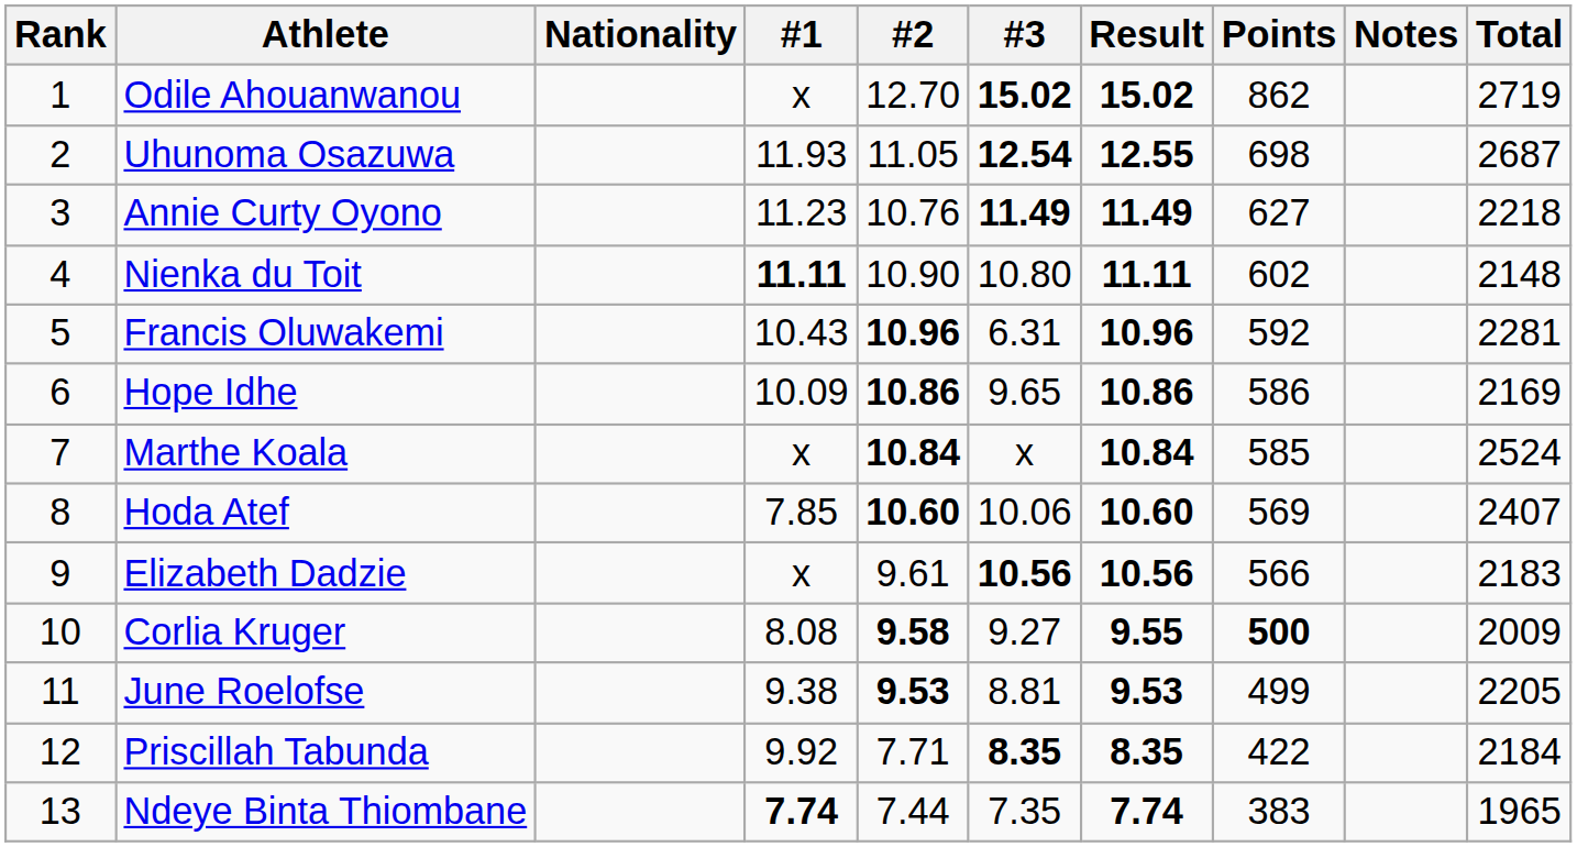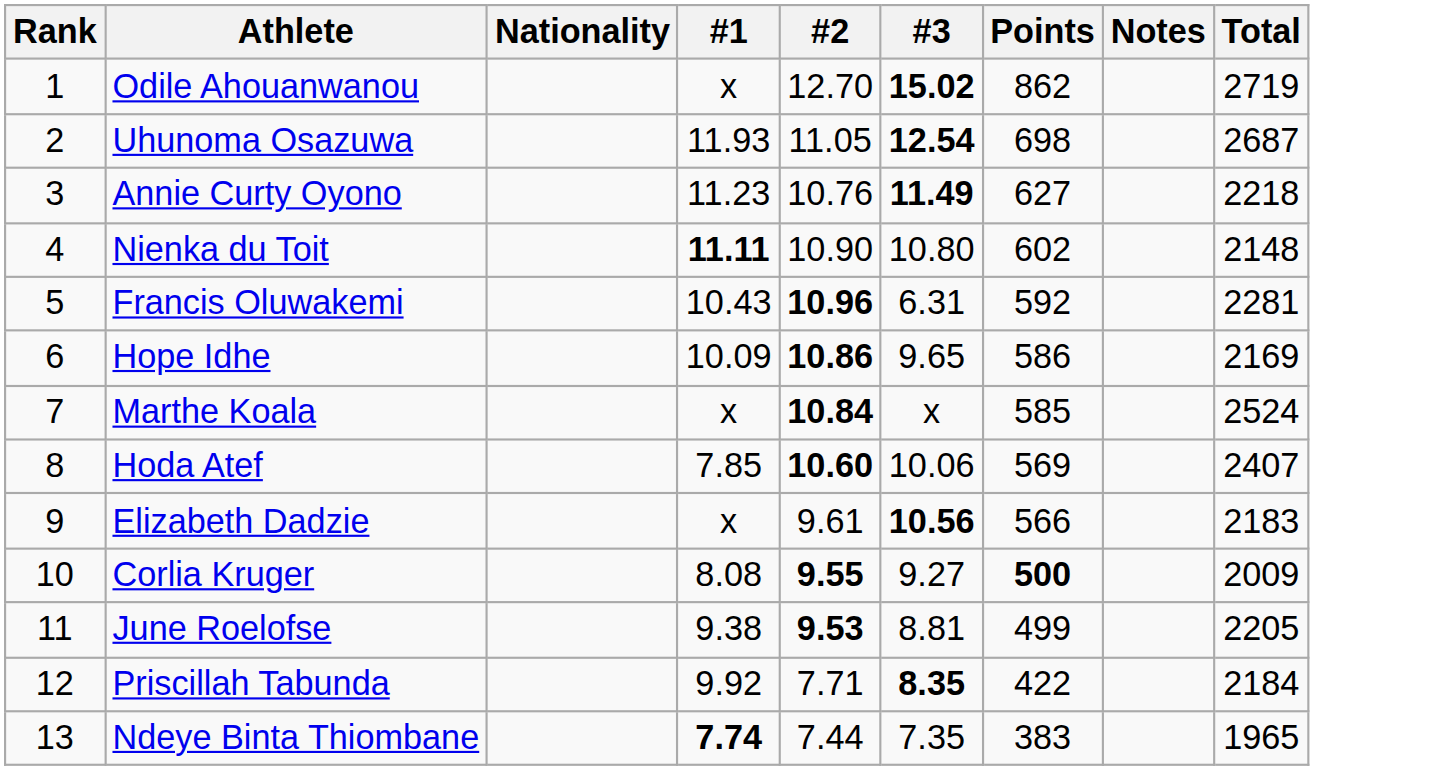 <table class="wikitable sortable" style="text-align:center">
 <tr>
 <th>Rank</th>
 <th>Athlete</th>
 <th>Nationality</th>
 <th>#1</th>
 <th>#2</th>
 <th>#3</th>
-<th>Result</th>
 <th>Points</th>
 <th>Notes</th>
 <th>Total</th>
 </tr>
 <tr>
 <td>1</td>
 <td align=left><a href='#'>Odile Ahouanwanou</a></td>
 <td align=left></td>
 <td>x</td>
 <td>12.70</td>
-<td><strong>15.02</strong></td>
 <td><strong>15.02</strong></td>
 <td>862</td>
 <td></td>
 <td>2719</td>
 </tr>
 <tr>
 <td>2</td>
 <td align=left><a href='#'>Uhunoma Osazuwa</a></td>
 <td align=left></td>
 <td>11.93</td>
 <td>11.05</td>
 <td><strong>12.54</strong></td>
-<td><strong>12.55</strong></td>
 <td>698</td>
 <td></td>
 <td>2687</td>
 </tr>
 <tr>
 <td>3</td>
 <td align=left><a href='#'>Annie Curty Oyono</a></td>
 <td align=left></td>
 <td>11.23</td>
 <td>10.76</td>
-<td><strong>11.49</strong></td>
 <td><strong>11.49</strong></td>
 <td>627</td>
 <td></td>
 <td>2218</td>
 </tr>
 <tr>
 <td>4</td>
 <td align=left><a href='#'>Nienka du Toit</a></td>
 <td align=left></td>
 <td><strong>11.11</strong></td>
 <td>10.90</td>
 <td>10.80</td>
-<td><strong>11.11</strong></td>
 <td>602</td>
 <td></td>
 <td>2148</td>
 </tr>
 <tr>
 <td>5</td>
 <td align=left><a href='#'>Francis Oluwakemi</a></td>
 <td align=left></td>
 <td>10.43</td>
 <td><strong>10.96</strong></td>
 <td>6.31</td>
-<td><strong>10.96</strong></td>
 <td>592</td>
 <td></td>
 <td>2281</td>
 </tr>
 <tr>
 <td>6</td>
 <td align=left><a href='#'>Hope Idhe</a></td>
 <td align=left></td>
 <td>10.09</td>
 <td><strong>10.86</strong></td>
 <td>9.65</td>
-<td><strong>10.86</strong></td>
 <td>586</td>
 <td></td>
 <td>2169</td>
 </tr>
 <tr>
 <td>7</td>
 <td align=left><a href='#'>Marthe Koala</a></td>
 <td align=left></td>
 <td>x</td>
 <td><strong>10.84</strong></td>
 <td>x</td>
-<td><strong>10.84</strong></td>
 <td>585</td>
 <td></td>
 <td>2524</td>
 </tr>
 <tr>
 <td>8</td>
 <td align=left><a href='#'>Hoda Atef</a></td>
 <td align=left></td>
 <td>7.85</td>
 <td><strong>10.60</strong></td>
 <td>10.06</td>
-<td><strong>10.60</strong></td>
 <td>569</td>
 <td></td>
 <td>2407</td>
 </tr>
 <tr>
 <td>9</td>
 <td align=left><a href='#'>Elizabeth Dadzie</a></td>
 <td align=left></td>
 <td>x</td>
 <td>9.61</td>
 <td><strong>10.56</strong></td>
-<td><strong>10.56</strong></td>
 <td>566</td>
 <td></td>
 <td>2183</td>
 </tr>
 <tr>
 <td>10</td>
 <td align=left><a href='#'>Corlia Kruger</a></td>
 <td align=left></td>
 <td>8.08</td>
-<td><strong>9.58</strong></td>
+<td><strong>9.55</strong></td>
 <td>9.27</td>
-<td><strong>9.55</strong></td>
 <td><strong>500</strong></td>
 <td></td>
 <td>2009</td>
 </tr>
 <tr>
 <td>11</td>
 <td align=left><a href='#'>June Roelofse</a></td>
 <td align=left></td>
 <td>9.38</td>
 <td><strong>9.53</strong></td>
 <td>8.81</td>
-<td><strong>9.53</strong></td>
 <td>499</td>
 <td></td>
 <td>2205</td>
 </tr>
 <tr>
 <td>12</td>
 <td align=left><a href='#'>Priscillah Tabunda</a></td>
 <td align=left></td>
 <td>9.92</td>
 <td>7.71</td>
-<td><strong>8.35</strong></td>
 <td><strong>8.35</strong></td>
 <td>422</td>
 <td></td>
 <td>2184</td>
 </tr>
 <tr>
 <td>13</td>
 <td align=left><a href='#'>Ndeye Binta Thiombane</a></td>
 <td align=left></td>
 <td><strong>7.74</strong></td>
 <td>7.44</td>
 <td>7.35</td>
-<td><strong>7.74</strong></td>
 <td>383</td>
 <td></td>
 <td>1965</td>
 </tr>
 </table>
